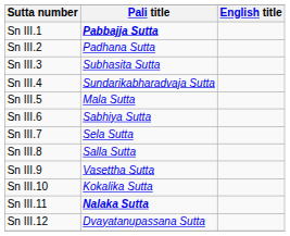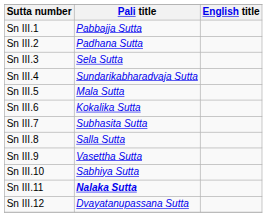 <table class="wikitable">
 <tr>
 </tr>
 <tr>
 <th>Sutta number</th>
 <th><a href='#'>Pali</a> title</th>
 <th><a href='#'>English</a> title</th>
 </tr>
 <tr>
 <td>Sn III.1</td>
-<td><strong><em><a href='#'>Pabbajja Sutta</a></em></strong></td>
+<td><em><a href='#'>Pabbajja Sutta</a></em></td>
 <td></td>
 </tr>
 <tr>
 <td>Sn III.2</td>
 <td><em><a href='#'>Padhana Sutta</a></em></td>
 <td></td>
 </tr>
 <tr>
 <td>Sn III.3</td>
-<td><em><a href='#'>Subhasita Sutta</a></em></td>
+<td><em><a href='#'>Sela Sutta</a></em></td>
 <td></td>
 </tr>
 <tr>
 <td>Sn III.4</td>
 <td><em><a href='#'>Sundarikabharadvaja Sutta</a></em></td>
 <td></td>
 </tr>
 <tr>
 <td>Sn III.5</td>
 <td><em><a href='#'>Mala Sutta</a></em></td>
 <td></td>
 </tr>
 <tr>
 <td>Sn III.6</td>
-<td><em><a href='#'>Sabhiya Sutta</a></em></td>
+<td><em><a href='#'>Kokalika Sutta</a></em></td>
 <td></td>
 </tr>
 <tr>
 <td>Sn III.7</td>
-<td><em><a href='#'>Sela Sutta</a></em></td>
+<td><em><a href='#'>Subhasita Sutta</a></em></td>
 <td></td>
 </tr>
 <tr>
 <td>Sn III.8</td>
 <td><em><a href='#'>Salla Sutta</a></em></td>
 <td></td>
 </tr>
 <tr>
 <td>Sn III.9</td>
 <td><em><a href='#'>Vasettha Sutta</a></em></td>
 <td></td>
 </tr>
 <tr>
 <td>Sn III.10</td>
-<td><em><a href='#'>Kokalika Sutta</a></em></td>
+<td><em><a href='#'>Sabhiya Sutta</a></em></td>
 <td></td>
 </tr>
 <tr>
 <td>Sn III.11</td>
 <td><strong><em><a href='#'>Nalaka Sutta</a></em></strong></td>
 <td></td>
 </tr>
 <tr>
 <td>Sn III.12</td>
 <td><em><a href='#'>Dvayatanupassana Sutta</a></em></td>
 <td></td>
 </tr>
 <tr>
 </tr>
 </table>
